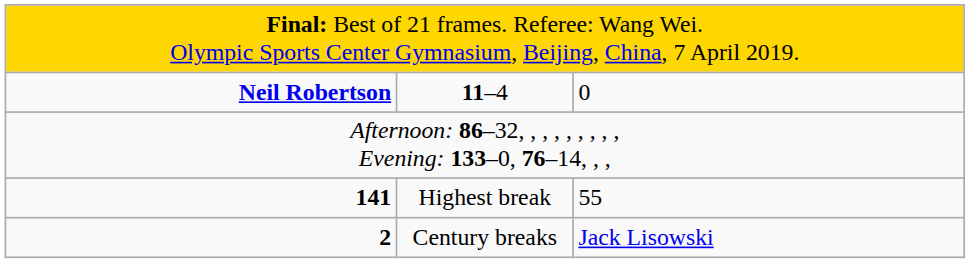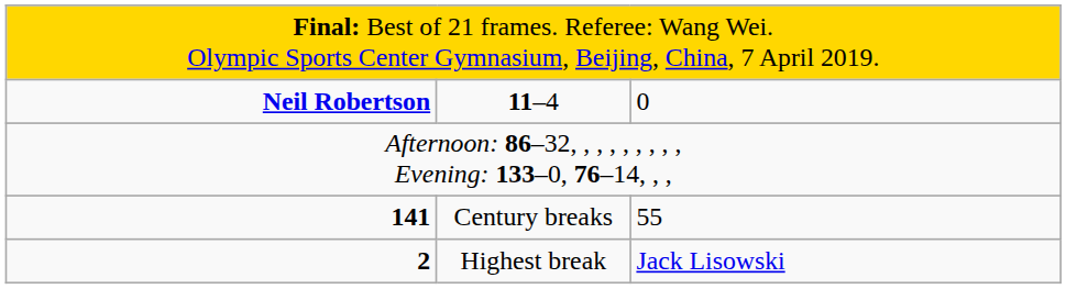 <table class="wikitable" style="font-size: 90%; margin: 1em auto 1em auto;">
 <tr>
 <td colspan="3" align="center" bgcolor="#ffd700"><strong>Final:</strong> Best of 21 frames. Referee: Wang Wei.<br><a href='#'>Olympic Sports Center Gymnasium</a>, <a href='#'>Beijing</a>, <a href='#'>China</a>, 7 April 2019.</td>
 </tr>
 <tr>
 <td width="230" align="right"><strong><a href='#'>Neil Robertson</a></strong><br></td>
 <td width="100" align="center"><strong>11</strong>–4</td>
 <td>0</td>
 </tr>
 <tr>
 <td colspan="3" align="center" style="font-size: 100%"><em>Afternoon:</em> <strong>86</strong>–32, , , , , , , , , <br><em>Evеning:</em> <strong>133</strong>–0, <strong>76</strong>–14, , , </td>
 </tr>
 <tr>
 <td align="right"><strong>141</strong></td>
-<td align="center">Highest break</td>
+<td align="center">Century breaks</td>
 <td>55</td>
 </tr>
 <tr>
 <td align="right"><strong>2</strong></td>
-<td align="center">Century breaks</td>
+<td align="center">Highest break</td>
 <td width="230"><a href='#'>Jack Lisowski</a><br></td>
 </tr>
 </table>
